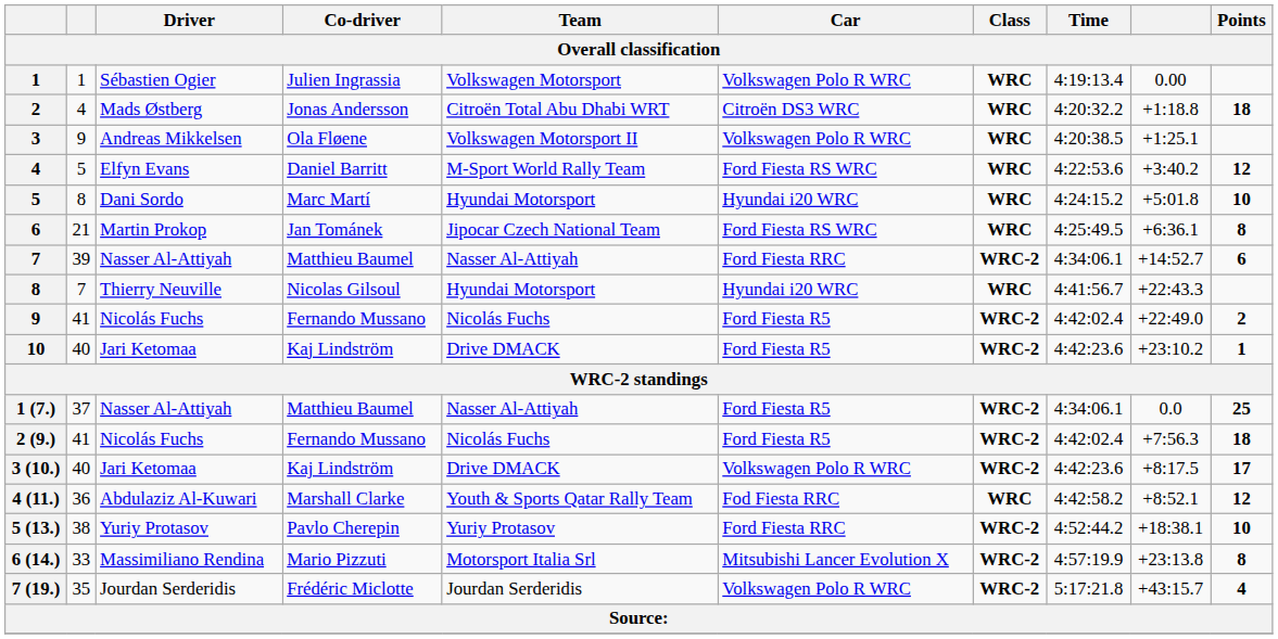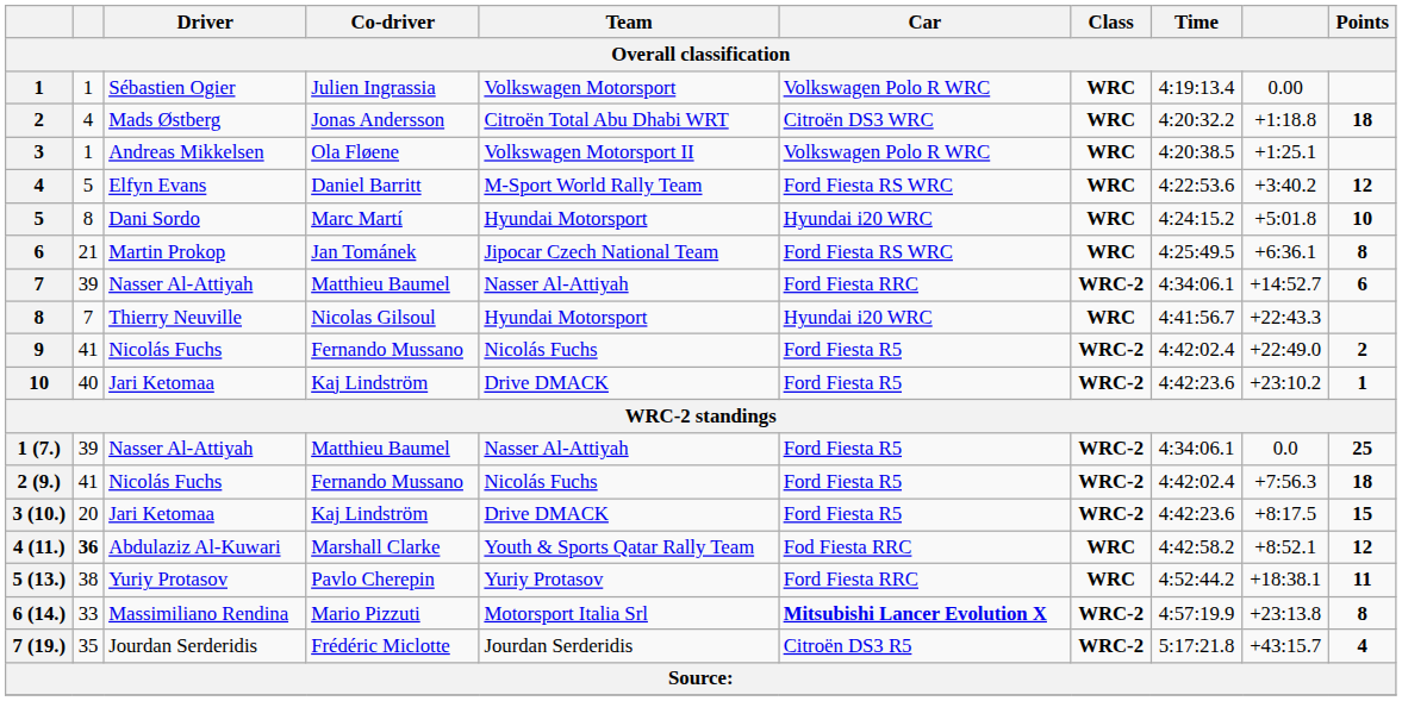 <table class="wikitable" width=85% style="text-align: left; font-size: 85%; max-width: 950px;">
 <tr>
 <th></th>
 <th></th>
 <th>Driver</th>
 <th>Co-driver</th>
 <th>Team</th>
 <th>Car</th>
 <th>Class</th>
 <th>Time</th>
 <th></th>
 <th>Points</th>
 </tr>
 <tr>
 <th colspan=10>Overall classification</th>
 </tr>
 <tr>
 <th>1</th>
 <td align="center">1</td>
 <td> <a href='#'>Sébastien Ogier</a></td>
 <td> <a href='#'>Julien Ingrassia</a></td>
 <td> <a href='#'>Volkswagen Motorsport</a></td>
 <td><a href='#'>Volkswagen Polo R WRC</a></td>
 <td align="center"><strong><span>WRC</span></strong></td>
 <td align="center">4:19:13.4</td>
 <td align="center">0.00</td>
 <td align="center"><strong></strong></td>
 </tr>
 <tr>
 <th>2</th>
 <td align="center">4</td>
 <td> <a href='#'>Mads Østberg</a></td>
 <td> <a href='#'>Jonas Andersson</a></td>
 <td> <a href='#'>Citroën Total Abu Dhabi WRT</a></td>
 <td><a href='#'>Citroën DS3 WRC</a></td>
 <td align="center"><strong><span>WRC</span></strong></td>
 <td align="center">4:20:32.2</td>
 <td align="center">+1:18.8</td>
 <td align="center"><strong>18</strong></td>
 </tr>
 <tr>
 <th>3</th>
-<td align="center">9</td>
+<td align="center">1</td>
 <td> <a href='#'>Andreas Mikkelsen</a></td>
 <td> <a href='#'>Ola Fløene</a></td>
 <td> <a href='#'>Volkswagen Motorsport II</a></td>
 <td><a href='#'>Volkswagen Polo R WRC</a></td>
 <td align="center"><strong><span>WRC</span></strong></td>
 <td align="center">4:20:38.5</td>
 <td align="center">+1:25.1</td>
 <td align="center"><strong></strong></td>
 </tr>
 <tr>
 <th>4</th>
 <td align="center">5</td>
 <td> <a href='#'>Elfyn Evans</a></td>
 <td> <a href='#'>Daniel Barritt</a></td>
 <td> <a href='#'>M-Sport World Rally Team</a></td>
 <td><a href='#'>Ford Fiesta RS WRC</a></td>
 <td align="center"><strong><span>WRC</span></strong></td>
 <td align="center">4:22:53.6</td>
 <td align="center">+3:40.2</td>
 <td align="center"><strong>12</strong></td>
 </tr>
 <tr>
 <th>5</th>
 <td align="center">8</td>
 <td> <a href='#'>Dani Sordo</a></td>
 <td> <a href='#'>Marc Martí</a></td>
 <td> <a href='#'>Hyundai Motorsport</a></td>
 <td><a href='#'>Hyundai i20 WRC</a></td>
 <td align="center"><strong><span>WRC</span></strong></td>
 <td align="center">4:24:15.2</td>
 <td align="center">+5:01.8</td>
 <td align="center"><strong>10</strong></td>
 </tr>
 <tr>
 <th>6</th>
 <td align="center">21</td>
 <td> <a href='#'>Martin Prokop</a></td>
 <td> <a href='#'>Jan Tománek</a></td>
 <td> <a href='#'>Jipocar Czech National Team</a></td>
 <td><a href='#'>Ford Fiesta RS WRC</a></td>
 <td align="center"><strong><span>WRC</span></strong></td>
 <td align="center">4:25:49.5</td>
 <td align="center">+6:36.1</td>
 <td align="center"><strong>8</strong></td>
 </tr>
 <tr>
 <th>7</th>
 <td align="center">39</td>
 <td> <a href='#'>Nasser Al-Attiyah</a></td>
 <td> <a href='#'>Matthieu Baumel</a></td>
 <td> <a href='#'>Nasser Al-Attiyah</a></td>
 <td><a href='#'>Ford Fiesta RRC</a></td>
 <td align="center"><strong><span>WRC-2</span></strong></td>
 <td align="center">4:34:06.1</td>
 <td align="center">+14:52.7</td>
 <td align="center"><strong>6</strong></td>
 </tr>
 <tr>
 <th>8</th>
 <td align="center">7</td>
 <td> <a href='#'>Thierry Neuville</a></td>
 <td> <a href='#'>Nicolas Gilsoul</a></td>
 <td> <a href='#'>Hyundai Motorsport</a></td>
 <td><a href='#'>Hyundai i20 WRC</a></td>
 <td align="center"><strong><span>WRC</span></strong></td>
 <td align="center">4:41:56.7</td>
 <td align="center">+22:43.3</td>
 <td align="center"><strong></strong></td>
 </tr>
 <tr>
 <th>9</th>
 <td align="center">41</td>
 <td> <a href='#'>Nicolás Fuchs</a></td>
 <td> <a href='#'>Fernando Mussano</a></td>
 <td> <a href='#'>Nicolás Fuchs</a></td>
 <td><a href='#'>Ford Fiesta R5</a></td>
 <td align="center"><strong><span>WRC-2</span></strong></td>
 <td align="center">4:42:02.4</td>
 <td align="center">+22:49.0</td>
 <td align="center"><strong>2</strong></td>
 </tr>
 <tr>
 <th>10</th>
 <td align="center">40</td>
 <td> <a href='#'>Jari Ketomaa</a></td>
 <td> <a href='#'>Kaj Lindström</a></td>
 <td> <a href='#'>Drive DMACK</a></td>
 <td><a href='#'>Ford Fiesta R5</a></td>
 <td align="center"><strong><span>WRC-2</span></strong></td>
 <td align="center">4:42:23.6</td>
 <td align="center">+23:10.2</td>
 <td align="center"><strong>1</strong></td>
 </tr>
 <tr>
 <th colspan=10>WRC-2 standings</th>
 </tr>
 <tr>
 <th>1 (7.)</th>
-<td align="center">37</td>
+<td align="center">39</td>
 <td> <a href='#'>Nasser Al-Attiyah</a></td>
 <td> <a href='#'>Matthieu Baumel</a></td>
 <td> <a href='#'>Nasser Al-Attiyah</a></td>
 <td><a href='#'>Ford Fiesta R5</a></td>
 <td align="center"><strong><span>WRC-2</span></strong></td>
 <td align="center">4:34:06.1</td>
 <td align="center">0.0</td>
 <td align="center"><strong>25</strong></td>
 </tr>
 <tr>
 <th>2 (9.)</th>
 <td align="center">41</td>
 <td> <a href='#'>Nicolás Fuchs</a></td>
 <td> <a href='#'>Fernando Mussano</a></td>
 <td> <a href='#'>Nicolás Fuchs</a></td>
 <td><a href='#'>Ford Fiesta R5</a></td>
 <td align="center"><strong><span>WRC-2</span></strong></td>
 <td align="center">4:42:02.4</td>
 <td align="center">+7:56.3</td>
 <td align="center"><strong>18</strong></td>
 </tr>
 <tr>
 <th>3 (10.)</th>
-<td align="center">40</td>
+<td align="center">20</td>
 <td> <a href='#'>Jari Ketomaa</a></td>
 <td> <a href='#'>Kaj Lindström</a></td>
 <td> <a href='#'>Drive DMACK</a></td>
-<td><a href='#'>Volkswagen Polo R WRC</a></td>
+<td><a href='#'>Ford Fiesta R5</a></td>
 <td align="center"><strong><span>WRC-2</span></strong></td>
 <td align="center">4:42:23.6</td>
 <td align="center">+8:17.5</td>
-<td align="center"><strong>17</strong></td>
+<td align="center"><strong>15</strong></td>
 </tr>
 <tr>
 <th>4 (11.)</th>
-<td align="center">36</td>
+<td align="center"><strong>36</strong></td>
 <td> <a href='#'>Abdulaziz Al-Kuwari</a></td>
 <td> <a href='#'>Marshall Clarke</a></td>
 <td> <a href='#'>Youth & Sports Qatar Rally Team</a></td>
 <td><a href='#'>Fod Fiesta RRC</a></td>
 <td align="center"><strong><span>WRC</span></strong></td>
 <td align="center">4:42:58.2</td>
 <td align="center">+8:52.1</td>
 <td align="center"><strong>12</strong></td>
 </tr>
 <tr>
 <th>5 (13.)</th>
 <td align="center">38</td>
 <td> <a href='#'>Yuriy Protasov</a></td>
 <td> <a href='#'>Pavlo Cherepin</a></td>
 <td> <a href='#'>Yuriy Protasov</a></td>
 <td><a href='#'>Ford Fiesta RRC</a></td>
-<td align="center"><strong><span>WRC-2</span></strong></td>
+<td align="center"><strong><span>WRC</span></strong></td>
 <td align="center">4:52:44.2</td>
 <td align="center">+18:38.1</td>
-<td align="center"><strong>10</strong></td>
+<td align="center"><strong>11</strong></td>
 </tr>
 <tr>
 <th>6 (14.)</th>
 <td align="center">33</td>
 <td> <a href='#'>Massimiliano Rendina</a></td>
 <td> <a href='#'>Mario Pizzuti</a></td>
 <td> <a href='#'>Motorsport Italia Srl</a></td>
-<td><a href='#'>Mitsubishi Lancer Evolution X</a></td>
+<td><strong><a href='#'>Mitsubishi Lancer Evolution X</a></strong></td>
 <td align="center"><strong><span>WRC-2</span></strong></td>
 <td align="center">4:57:19.9</td>
 <td align="center">+23:13.8</td>
 <td align="center"><strong>8</strong></td>
 </tr>
 <tr>
 <th>7 (19.)</th>
 <td align="center">35</td>
 <td> Jourdan Serderidis</td>
 <td> <a href='#'>Frédéric Miclotte</a></td>
 <td> Jourdan Serderidis</td>
-<td><a href='#'>Volkswagen Polo R WRC</a></td>
+<td><a href='#'>Citroën DS3 R5</a></td>
 <td align="center"><strong><span>WRC-2</span></strong></td>
 <td align="center">5:17:21.8</td>
 <td align="center">+43:15.7</td>
 <td align="center"><strong>4</strong></td>
 </tr>
 <tr>
 <th colspan=10>Source: </th>
 </tr>
 <tr>
 </tr>
 </table>
